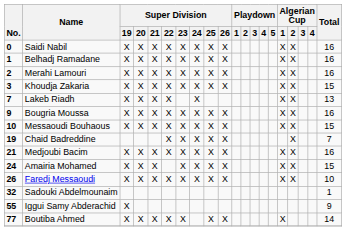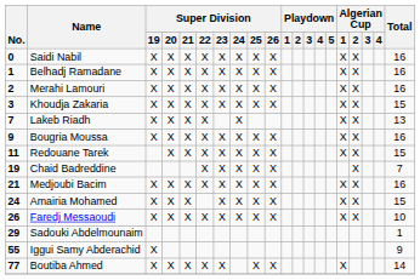 <table class="wikitable sortable alternance"  style="font-size:85%; text-align:center; line-height:14px;">
 <tr>
 <th rowspan="2" valign="bottom">No.</th>
 <th rowspan="2">Name</th>
 <th colspan="8" width="125">Super Division</th>
 <th colspan="5" width="35">Playdown</th>
 <th colspan="4" width="35">Algerian Cup</th>
 <th rowspan="2">Total</th>
 </tr>
 <tr>
 <th>19</th>
 <th>20</th>
 <th>21</th>
 <th>22</th>
 <th>23</th>
 <th>24</th>
 <th>25</th>
 <th>26</th>
 <th>1</th>
 <th>2</th>
 <th>3</th>
 <th>4</th>
 <th>5</th>
 <th>1</th>
 <th>2</th>
 <th>3</th>
 <th>4</th>
 </tr>
 <tr>
 <td align="left"><strong>0</strong></td>
 <td align="left"> Saidi Nabil</td>
 <td>X</td>
 <td>X</td>
 <td>X</td>
 <td>X</td>
 <td>X</td>
 <td>X</td>
 <td>X</td>
 <td>X</td>
 <td></td>
 <td></td>
 <td></td>
 <td></td>
 <td></td>
 <td>X</td>
 <td>X</td>
 <td></td>
 <td></td>
 <td>16</td>
 </tr>
 <tr>
 <td align="left"><strong>1</strong></td>
 <td align="left"> Belhadj Ramadane</td>
 <td>X</td>
 <td>X</td>
 <td>X</td>
 <td>X</td>
 <td>X</td>
 <td>X</td>
 <td>X</td>
 <td>X</td>
 <td></td>
 <td></td>
 <td></td>
 <td></td>
 <td></td>
 <td>X</td>
 <td>X</td>
 <td></td>
 <td></td>
 <td>16</td>
 </tr>
 <tr>
 <td align="left"><strong>2</strong></td>
 <td align="left"> Merahi Lamouri</td>
 <td>X</td>
 <td>X</td>
 <td>X</td>
 <td>X</td>
 <td>X</td>
 <td>X</td>
 <td>X</td>
 <td>X</td>
 <td></td>
 <td></td>
 <td></td>
 <td></td>
 <td></td>
 <td>X</td>
 <td>X</td>
 <td></td>
 <td></td>
 <td>16</td>
 </tr>
 <tr>
 <td align="left"><strong>3</strong></td>
 <td align="left"> Khoudja Zakaria</td>
 <td>X</td>
 <td>X</td>
 <td>X</td>
 <td>X</td>
 <td>X</td>
 <td>X</td>
 <td>X</td>
 <td>X</td>
 <td></td>
 <td></td>
 <td></td>
 <td></td>
 <td></td>
 <td>X</td>
 <td>X</td>
 <td></td>
 <td></td>
 <td>15</td>
 </tr>
 <tr>
 <td align="left"><strong>7</strong></td>
 <td align="left"> Lakeb Riadh</td>
 <td>X</td>
 <td>X</td>
 <td>X</td>
 <td>X</td>
 <td></td>
 <td>X</td>
 <td></td>
 <td></td>
 <td></td>
 <td></td>
 <td></td>
 <td></td>
 <td></td>
 <td>X</td>
 <td>X</td>
 <td></td>
 <td></td>
 <td>13</td>
 </tr>
 <tr>
 <td align="left"><strong>9</strong></td>
 <td align="left"> Bougria Moussa</td>
 <td>X</td>
 <td>X</td>
 <td>X</td>
 <td>X</td>
 <td>X</td>
 <td>X</td>
 <td>X</td>
 <td>X</td>
 <td></td>
 <td></td>
 <td></td>
 <td></td>
 <td></td>
 <td>X</td>
 <td>X</td>
 <td></td>
 <td></td>
 <td>16</td>
 </tr>
 <tr>
-<td align="left"><strong>10</strong></td>
-<td align="left"> Messaoudi Bouhaous</td>
-<td>X</td>
+<td align="left"><strong>11</strong></td>
+<td align="left"> Redouane Tarek</td>
+<td></td>
 <td>X</td>
 <td>X</td>
 <td>X</td>
 <td>X</td>
 <td>X</td>
 <td>X</td>
 <td>X</td>
 <td></td>
 <td></td>
 <td></td>
 <td></td>
 <td></td>
 <td>X</td>
 <td>X</td>
 <td></td>
 <td></td>
 <td>15</td>
 </tr>
 <tr>
 <td align="left"><strong>19</strong></td>
 <td align="left"> Chaid Badreddine</td>
 <td></td>
 <td></td>
 <td></td>
 <td>X</td>
 <td>X</td>
 <td>X</td>
 <td>X</td>
 <td>X</td>
 <td></td>
 <td></td>
 <td></td>
 <td></td>
 <td></td>
 <td></td>
 <td>X</td>
 <td></td>
 <td></td>
 <td>7</td>
 </tr>
 <tr>
 <td align="left"><strong>21</strong></td>
 <td align="left"> Medjoubi Bacim</td>
 <td>X</td>
 <td>X</td>
 <td>X</td>
 <td>X</td>
 <td>X</td>
 <td>X</td>
 <td>X</td>
 <td>X</td>
 <td></td>
 <td></td>
 <td></td>
 <td></td>
 <td></td>
 <td>X</td>
 <td>X</td>
 <td></td>
 <td></td>
 <td>16</td>
 </tr>
 <tr>
 <td align="left"><strong>24</strong></td>
 <td align="left"> Amairia Mohamed</td>
 <td>X</td>
 <td>X</td>
 <td>X</td>
 <td></td>
 <td>X</td>
 <td>X</td>
 <td>X</td>
 <td>X</td>
 <td></td>
 <td></td>
 <td></td>
 <td></td>
 <td></td>
 <td>X</td>
 <td>X</td>
 <td></td>
 <td></td>
 <td>15</td>
 </tr>
 <tr>
 <td align="left"><strong>26</strong></td>
 <td align="left"> <a href='#'>Faredj Messaoudi</a></td>
 <td>X</td>
 <td>X</td>
 <td>X</td>
 <td>X</td>
 <td>X</td>
 <td>X</td>
 <td>X</td>
 <td>X</td>
 <td></td>
 <td></td>
 <td></td>
 <td></td>
 <td></td>
 <td>X</td>
 <td>X</td>
 <td></td>
 <td></td>
 <td>10</td>
 </tr>
 <tr>
-<td align="left"><strong>32</strong></td>
+<td align="left"><strong>29</strong></td>
 <td align="left"> Sadouki Abdelmounaim</td>
 <td></td>
 <td></td>
 <td></td>
 <td></td>
 <td></td>
 <td></td>
 <td></td>
 <td></td>
 <td></td>
 <td></td>
 <td></td>
 <td></td>
 <td></td>
 <td></td>
 <td></td>
 <td></td>
 <td></td>
 <td>1</td>
 </tr>
 <tr>
 <td align="left"><strong>55</strong></td>
 <td align="left"> Iggui Samy Abderachid</td>
 <td>X</td>
 <td></td>
 <td></td>
 <td></td>
 <td></td>
 <td></td>
 <td></td>
 <td></td>
 <td></td>
 <td></td>
 <td></td>
 <td></td>
 <td></td>
 <td></td>
 <td></td>
 <td></td>
 <td></td>
 <td>9</td>
 </tr>
 <tr>
 <td align="left"><strong>77</strong></td>
 <td align="left"> Boutiba Ahmed</td>
 <td>X</td>
 <td>X</td>
 <td>X</td>
 <td>X</td>
 <td>X</td>
 <td></td>
 <td>X</td>
 <td>X</td>
 <td></td>
 <td></td>
 <td></td>
 <td></td>
 <td></td>
 <td>X</td>
 <td></td>
 <td></td>
 <td></td>
 <td>14</td>
 </tr>
 <tr>
 </tr>
 </table>
